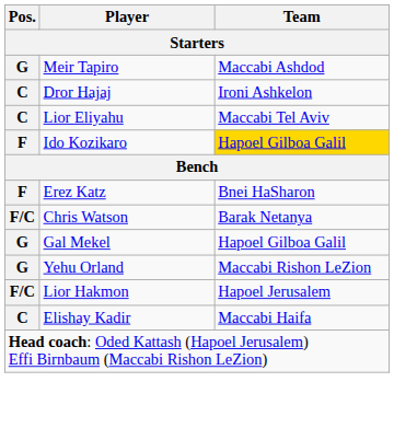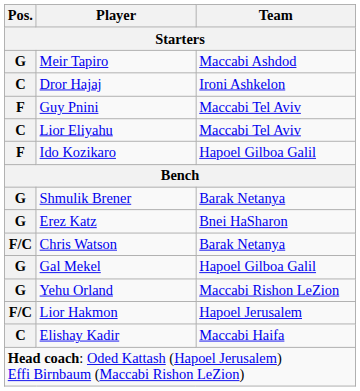 <table class="wikitable">
 <tr>
 <th>Pos.</th>
 <th width=170>Player</th>
 <th width=170>Team</th>
 </tr>
 <tr>
 <th colspan="3">Starters</th>
 </tr>
 <tr>
 <th>G</th>
 <td> <a href='#'>Meir Tapiro</a></td>
 <td><a href='#'>Maccabi Ashdod</a></td>
 </tr>
 <tr>
 <th>C</th>
 <td> <a href='#'>Dror Hajaj</a></td>
 <td><a href='#'>Ironi Ashkelon</a></td>
 </tr>
 <tr>
+<th>F</th>
+<td> <a href='#'>Guy Pnini</a></td>
+<td><a href='#'>Maccabi Tel Aviv</a></td>
+</tr>
+<tr>
 <th>C</th>
 <td> <a href='#'>Lior Eliyahu</a></td>
 <td><a href='#'>Maccabi Tel Aviv</a></td>
 </tr>
 <tr>
 <th>F</th>
 <td> <a href='#'>Ido Kozikaro</a></td>
-<td style="background: gold;"><a href='#'>Hapoel Gilboa Galil</a></td>
+<td><a href='#'>Hapoel Gilboa Galil</a></td>
 </tr>
 <tr>
 <th colspan="3">Bench</th>
 </tr>
 <tr>
-<th>F</th>
+<th>G</th>
+<td> <a href='#'>Shmulik Brener</a></td>
+<td><a href='#'>Barak Netanya</a></td>
+</tr>
+<tr>
+<th>G</th>
 <td> <a href='#'>Erez Katz</a></td>
 <td><a href='#'>Bnei HaSharon</a></td>
 </tr>
 <tr>
 <th>F/C</th>
 <td>   <a href='#'>Chris Watson</a></td>
 <td><a href='#'>Barak Netanya</a></td>
 </tr>
 <tr>
 <th>G</th>
 <td> <a href='#'>Gal Mekel</a></td>
 <td><a href='#'>Hapoel Gilboa Galil</a></td>
 </tr>
 <tr>
 <th>G</th>
 <td> <a href='#'>Yehu Orland</a></td>
 <td><a href='#'>Maccabi Rishon LeZion</a></td>
 </tr>
 <tr>
 <th>F/C</th>
 <td> <a href='#'>Lior Hakmon</a></td>
 <td><a href='#'>Hapoel Jerusalem</a></td>
 </tr>
 <tr>
 <th>C</th>
 <td> <a href='#'>Elishay Kadir</a></td>
 <td><a href='#'>Maccabi Haifa</a></td>
 </tr>
 <tr>
 <td colspan="3"><strong>Head coach</strong>: <a href='#'>Oded Kattash</a> (<a href='#'>Hapoel Jerusalem</a>)<br><a href='#'>Effi Birnbaum</a> (<a href='#'>Maccabi Rishon LeZion</a>)</td>
 </tr>
 </table>
